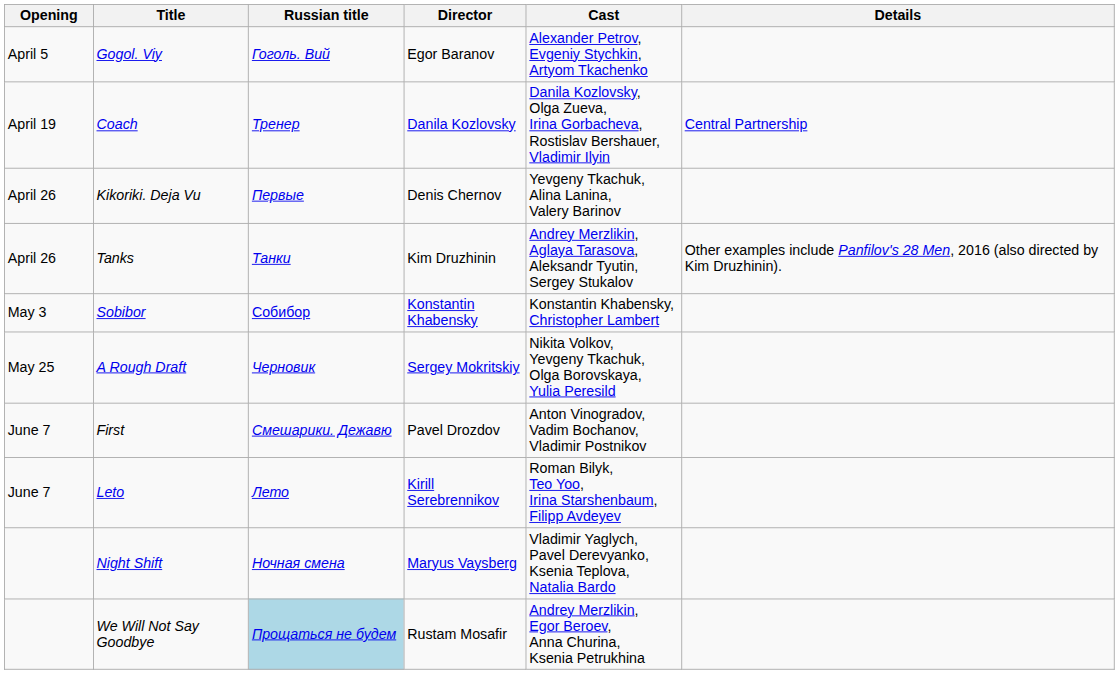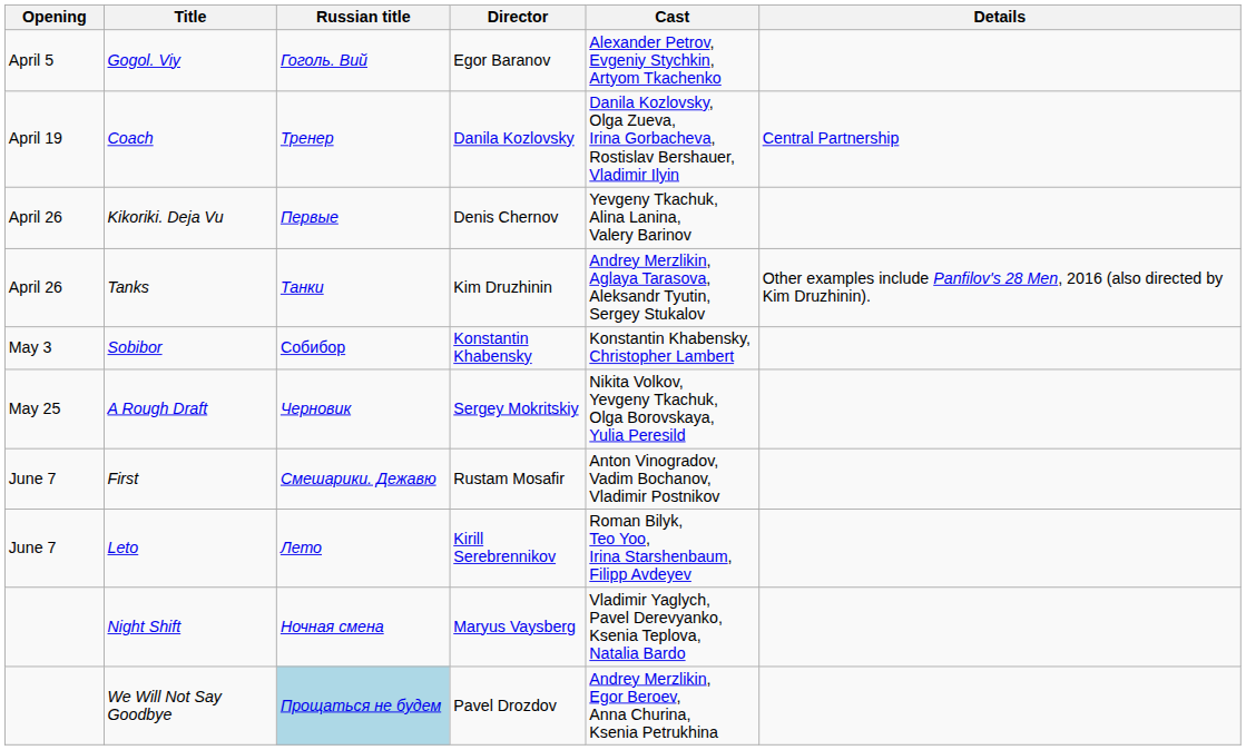 <table class="wikitable sortable">
 <tr>
 <th style="width:8%;">Opening</th>
 <th style="width:14%;">Title</th>
 <th style="width:14%;">Russian title</th>
 <th style="width:11%;">Director</th>
 <th style="width:14%;">Cast</th>
 <th>Details</th>
 </tr>
 <tr>
 <td>April 5</td>
 <td><em><a href='#'>Gogol. Viy</a></em></td>
 <td><em><a href='#'>Гоголь. Вий</a></em></td>
 <td>Egor Baranov</td>
 <td><a href='#'>Alexander Petrov</a>,<br> <a href='#'>Evgeniy Stychkin</a>,<br> <a href='#'>Artyom Tkachenko</a></td>
 <td></td>
 </tr>
 <tr>
 <td>April 19</td>
 <td><em><a href='#'>Coach</a></em></td>
 <td><em><a href='#'>Тренер</a></em></td>
 <td><a href='#'>Danila Kozlovsky</a></td>
 <td><a href='#'>Danila Kozlovsky</a>,<br> Olga Zueva,<br> <a href='#'>Irina Gorbacheva</a>,<br> Rostislav Bershauer,<br> <a href='#'>Vladimir Ilyin</a></td>
 <td><a href='#'>Central Partnership</a></td>
 </tr>
 <tr>
 <td>April 26</td>
 <td><em>Kikoriki. Deja Vu</em></td>
 <td><em><a href='#'>Первые</a></em></td>
 <td>Denis Chernov</td>
 <td>Yevgeny Tkachuk,<br> Alina Lanina,<br> Valery Barinov</td>
 <td></td>
 </tr>
 <tr>
 <td>April 26</td>
 <td><em>Tanks</em></td>
 <td><em><a href='#'>Танки</a></em></td>
 <td>Kim Druzhinin</td>
 <td><a href='#'>Andrey Merzlikin</a>,<br> <a href='#'>Aglaya Tarasova</a>,<br> Aleksandr Tyutin,<br> Sergey Stukalov</td>
 <td>Other examples include <em><a href='#'>Panfilov's 28 Men</a></em>, 2016 (also directed by Kim Druzhinin).</td>
 </tr>
 <tr>
 <td>May 3</td>
 <td><em><a href='#'>Sobibor</a></em></td>
 <td><a href='#'>Собибор</a></td>
 <td><a href='#'>Konstantin Khabensky</a></td>
 <td>Konstantin Khabensky, <a href='#'>Christopher Lambert</a></td>
 <td></td>
 </tr>
 <tr>
 <td>May 25</td>
 <td><em><a href='#'>A Rough Draft</a></em></td>
 <td><em><a href='#'>Черновик</a></em></td>
 <td><a href='#'>Sergey Mokritskiy</a></td>
 <td>Nikita Volkov,<br> Yevgeny Tkachuk,<br> Olga Borovskaya,<br> <a href='#'>Yulia Peresild</a></td>
 <td></td>
 </tr>
 <tr>
 <td>June 7</td>
 <td><em>First</em></td>
 <td><em><a href='#'>Смешарики. Дежавю</a></em></td>
-<td>Pavel Drozdov</td>
+<td>Rustam Mosafir</td>
 <td>Anton Vinogradov,<br> Vadim Bochanov,<br> Vladimir Postnikov</td>
 <td></td>
 </tr>
 <tr>
 <td>June 7</td>
 <td><em><a href='#'>Leto</a></em></td>
 <td><em><a href='#'>Лето</a></em></td>
 <td><a href='#'>Kirill Serebrennikov</a></td>
 <td>Roman Bilyk,<br> <a href='#'>Teo Yoo</a>,<br> <a href='#'>Irina Starshenbaum</a>,<br> <a href='#'>Filipp Avdeyev</a></td>
 <td></td>
 </tr>
 <tr>
 <td></td>
 <td><em><a href='#'>Night Shift</a></em></td>
 <td><em><a href='#'>Ночная смена</a></em></td>
 <td><a href='#'>Maryus Vaysberg</a></td>
 <td>Vladimir Yaglych,<br> Pavel Derevyanko,<br> Ksenia Teplova,<br> <a href='#'>Natalia Bardo</a></td>
 <td></td>
 </tr>
 <tr>
 <td></td>
 <td><em>We Will Not Say Goodbye</em></td>
 <td style="background: lightblue;"><em><a href='#'>Прощаться не будем</a></em></td>
-<td>Rustam Mosafir</td>
+<td>Pavel Drozdov</td>
 <td><a href='#'>Andrey Merzlikin</a>,<br> <a href='#'>Egor Beroev</a>,<br> Anna Churina,<br> Ksenia Petrukhina</td>
 <td></td>
 </tr>
 </table>
